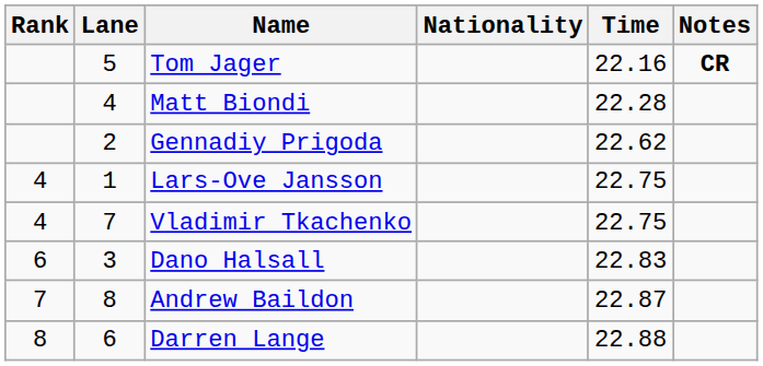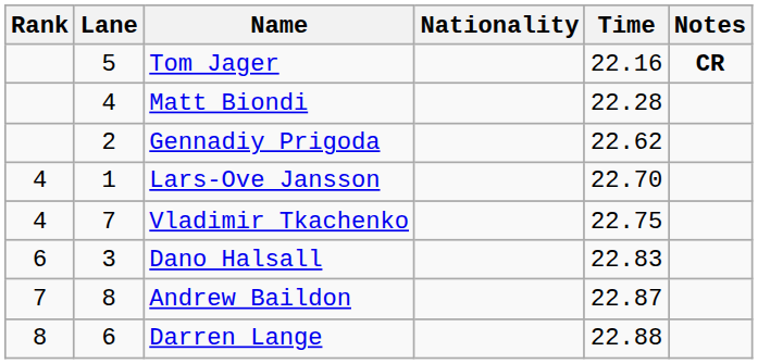 <table class="wikitable sortable" style="text-align:center">
 <tr>
 <th>Rank</th>
 <th>Lane</th>
 <th>Name</th>
 <th>Nationality</th>
 <th>Time</th>
 <th>Notes</th>
 </tr>
 <tr>
 <td></td>
 <td>5</td>
 <td align=left><a href='#'>Tom Jager</a></td>
 <td align=left></td>
 <td>22.16</td>
 <td><strong>CR</strong></td>
 </tr>
 <tr>
 <td></td>
 <td>4</td>
 <td align=left><a href='#'>Matt Biondi</a></td>
 <td align=left></td>
 <td>22.28</td>
 <td></td>
 </tr>
 <tr>
 <td></td>
 <td>2</td>
 <td align=left><a href='#'>Gennadiy Prigoda</a></td>
 <td align=left></td>
 <td>22.62</td>
 <td></td>
 </tr>
 <tr>
 <td>4</td>
 <td>1</td>
 <td align=left><a href='#'>Lars-Ove Jansson</a></td>
 <td align=left></td>
-<td>22.75</td>
+<td>22.70</td>
 <td></td>
 </tr>
 <tr>
 <td>4</td>
 <td>7</td>
 <td align=left><a href='#'>Vladimir Tkachenko</a></td>
 <td align=left></td>
 <td>22.75</td>
 <td></td>
 </tr>
 <tr>
 <td>6</td>
 <td>3</td>
 <td align=left><a href='#'>Dano Halsall</a></td>
 <td align=left></td>
 <td>22.83</td>
 <td></td>
 </tr>
 <tr>
 <td>7</td>
 <td>8</td>
 <td align=left><a href='#'>Andrew Baildon</a></td>
 <td align=left></td>
 <td>22.87</td>
 <td></td>
 </tr>
 <tr>
 <td>8</td>
 <td>6</td>
 <td align=left><a href='#'>Darren Lange</a></td>
 <td align=left></td>
 <td>22.88</td>
 <td></td>
 </tr>
 </table>
